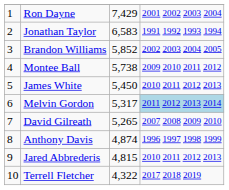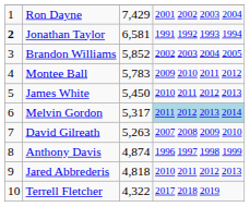 <table class="wikitable">
 <tr>
 </tr>
 <tr>
 <td>1</td>
 <td><a href='#'>Ron Dayne</a></td>
 <td><abbr>7,429</abbr></td>
 <td style="font-size:80%;"><a href='#'>2001</a> <a href='#'>2002</a> <a href='#'>2003</a> <a href='#'>2004</a></td>
 </tr>
 <tr>
-<td>2</td>
+<td><strong>2</strong></td>
 <td><a href='#'>Jonathan Taylor</a></td>
-<td><abbr>6,583</abbr></td>
+<td><abbr>6,581</abbr></td>
 <td style="font-size:80%;"><a href='#'>1991</a> <a href='#'>1992</a> <a href='#'>1993</a> <a href='#'>1994</a></td>
 </tr>
 <tr>
 <td>3</td>
 <td><a href='#'>Brandon Williams</a></td>
 <td><abbr>5,852</abbr></td>
 <td style="font-size:80%;"><a href='#'>2002</a> <a href='#'>2003</a> <a href='#'>2004</a> <a href='#'>2005</a></td>
 </tr>
 <tr>
 <td>4</td>
 <td><a href='#'>Montee Ball</a></td>
-<td><abbr>5,738</abbr></td>
+<td><abbr>5,783</abbr></td>
 <td style="font-size:80%;"><a href='#'>2009</a> <a href='#'>2010</a> <a href='#'>2011</a> <a href='#'>2012</a></td>
 </tr>
 <tr>
 <td>5</td>
 <td><a href='#'>James White</a></td>
 <td><abbr>5,450</abbr></td>
 <td style="font-size:80%;"><a href='#'>2010</a> <a href='#'>2011</a> <a href='#'>2012</a> <a href='#'>2013</a></td>
 </tr>
 <tr>
 <td>6</td>
 <td><a href='#'>Melvin Gordon</a></td>
 <td><abbr>5,317</abbr></td>
 <td style="background: lightblue; font-size:80%;"><a href='#'>2011</a> <a href='#'>2012</a> <a href='#'>2013</a> <a href='#'>2014</a></td>
 </tr>
 <tr>
 <td>7</td>
 <td><a href='#'>David Gilreath</a></td>
-<td><abbr>5,265</abbr></td>
+<td><abbr>5,263</abbr></td>
 <td style="font-size:80%;"><a href='#'>2007</a> <a href='#'>2008</a> <a href='#'>2009</a> <a href='#'>2010</a></td>
 </tr>
 <tr>
 <td>8</td>
 <td><a href='#'>Anthony Davis</a></td>
 <td><abbr>4,874</abbr></td>
 <td style="font-size:80%;"><a href='#'>1996</a> <a href='#'>1997</a> <a href='#'>1998</a> <a href='#'>1999</a></td>
 </tr>
 <tr>
 <td>9</td>
 <td><a href='#'>Jared Abbrederis</a></td>
-<td><abbr>4,815</abbr></td>
+<td><abbr>4,818</abbr></td>
 <td style="font-size:80%;"><a href='#'>2010</a> <a href='#'>2011</a> <a href='#'>2012</a> <a href='#'>2013</a></td>
 </tr>
 <tr>
 <td>10</td>
 <td><a href='#'>Terrell Fletcher</a></td>
 <td><abbr>4,322</abbr></td>
 <td style="font-size:80%;"><a href='#'>2017</a> <a href='#'>2018</a> <a href='#'>2019</a></td>
 </tr>
 </table>
